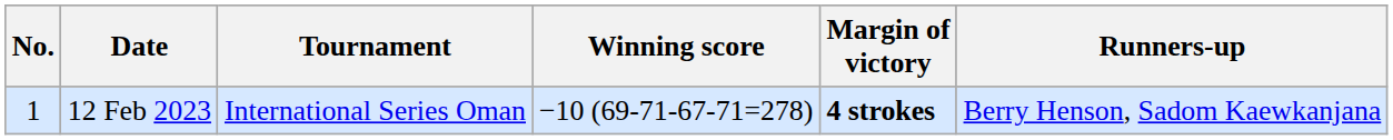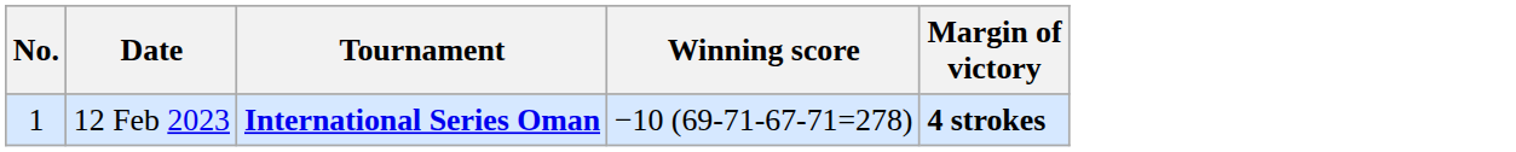 <table class="wikitable" style="font-size:95%;">
 <tr>
 <th>No.</th>
 <th>Date</th>
 <th>Tournament</th>
 <th>Winning score</th>
 <th>Margin of<br>victory</th>
-<th>Runners-up</th>
 </tr>
 <tr style="background:#D6E8FF;">
 <td align=center>1</td>
 <td align=right>12 Feb <a href='#'>2023</a></td>
-<td><a href='#'>International Series Oman</a></td>
+<td><strong><a href='#'>International Series Oman</a></strong></td>
 <td>−10 (69-71-67-71=278)</td>
 <td><strong>4 strokes</strong></td>
-<td> <a href='#'>Berry Henson</a>,  <a href='#'>Sadom Kaewkanjana</a></td>
 </tr>
 </table>
